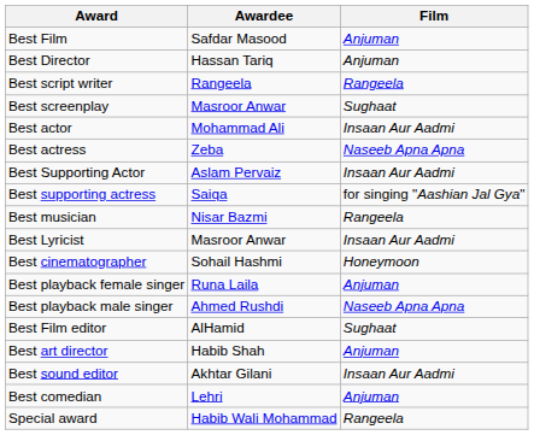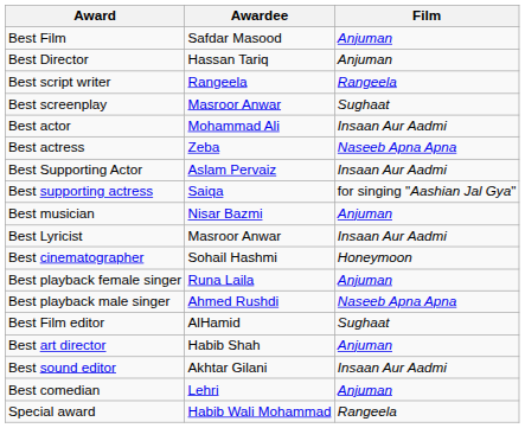 <table class="wikitable">
 <tr>
 <th>Award</th>
 <th>Awardee</th>
 <th>Film</th>
 </tr>
 <tr>
 <td>Best Film</td>
 <td>Safdar Masood</td>
 <td><a href='#'><em>Anjuman</em></a></td>
 </tr>
 <tr>
 <td>Best Director</td>
 <td>Hassan Tariq</td>
 <td><em>Anjuman</em></td>
 </tr>
 <tr>
 <td>Best script writer</td>
 <td><a href='#'>Rangeela</a></td>
 <td><em><a href='#'>Rangeela</a></em></td>
 </tr>
 <tr>
 <td>Best screenplay</td>
 <td><a href='#'>Masroor Anwar</a></td>
 <td><em>Sughaat</em></td>
 </tr>
 <tr>
 <td>Best actor</td>
 <td><a href='#'>Mohammad Ali</a></td>
 <td><em>Insaan Aur Aadmi</em></td>
 </tr>
 <tr>
 <td>Best actress</td>
 <td><a href='#'>Zeba</a></td>
 <td><em><a href='#'>Naseeb Apna Apna</a></em></td>
 </tr>
 <tr>
 <td>Best Supporting Actor</td>
 <td><a href='#'>Aslam Pervaiz</a></td>
 <td><em>Insaan Aur Aadmi</em></td>
 </tr>
 <tr>
 <td>Best <a href='#'>supporting actress</a></td>
 <td><a href='#'>Saiqa</a></td>
 <td>for singing "<em>Aashian Jal Gya</em>"</td>
 </tr>
 <tr>
 <td>Best musician</td>
 <td><a href='#'>Nisar Bazmi</a></td>
-<td><em>Rangeela</em></td>
+<td><a href='#'><em>Anjuman</em></a></td>
 </tr>
 <tr>
 <td>Best Lyricist</td>
 <td>Masroor Anwar</td>
 <td><em>Insaan Aur Aadmi</em></td>
 </tr>
 <tr>
 <td>Best <a href='#'>cinematographer</a></td>
 <td>Sohail Hashmi</td>
 <td><em>Honeymoon</em></td>
 </tr>
 <tr>
 <td>Best playback female singer</td>
 <td><a href='#'>Runa Laila</a></td>
 <td><a href='#'><em>Anjuman</em></a></td>
 </tr>
 <tr>
 <td>Best playback male singer</td>
 <td><a href='#'>Ahmed Rushdi</a></td>
 <td><em><a href='#'>Naseeb Apna Apna</a></em></td>
 </tr>
 <tr>
 <td>Best Film editor</td>
 <td>AlHamid</td>
 <td><em>Sughaat</em></td>
 </tr>
 <tr>
 <td>Best <a href='#'>art director</a></td>
 <td>Habib Shah</td>
 <td><a href='#'><em>Anjuman</em></a></td>
 </tr>
 <tr>
 <td>Best <a href='#'>sound editor</a></td>
 <td>Akhtar Gilani</td>
 <td><em>Insaan Aur Aadmi</em></td>
 </tr>
 <tr>
 <td>Best comedian</td>
 <td><a href='#'>Lehri</a></td>
 <td><a href='#'><em>Anjuman</em></a></td>
 </tr>
 <tr>
 <td>Special award</td>
 <td><a href='#'>Habib Wali Mohammad</a></td>
 <td><em>Rangeela</em></td>
 </tr>
 </table>
